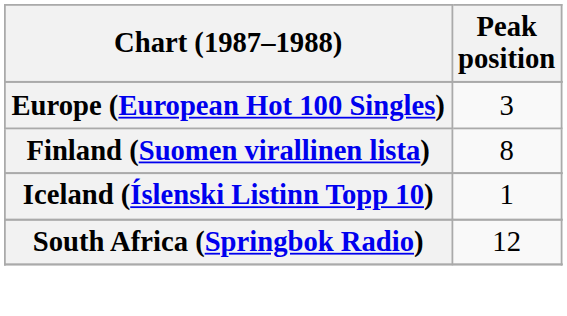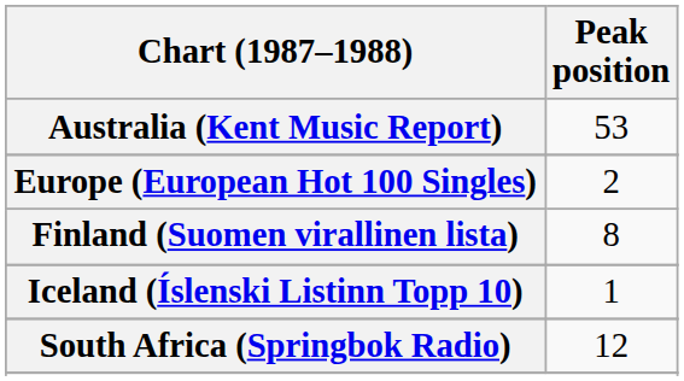 <table class="wikitable sortable plainrowheaders" style="text-align:center">
 <tr>
 <th scope="col">Chart (1987–1988)</th>
 <th scope="col">Peak<br>position</th>
+</tr>
+<tr>
+<th scope="row">Australia (<a href='#'>Kent Music Report</a>)</th>
+<td>53</td>
 </tr>
 <tr>
 </tr>
 <tr>
 </tr>
 <tr>
 </tr>
 <tr>
 <th scope="row">Europe (<a href='#'>European Hot 100 Singles</a>)</th>
-<td>3</td>
+<td>2</td>
 </tr>
 <tr>
 <th scope="row">Finland (<a href='#'>Suomen virallinen lista</a>)</th>
 <td>8</td>
 </tr>
 <tr>
 </tr>
 <tr>
 <th scope="row">Iceland (<a href='#'>Íslenski Listinn Topp 10</a>)</th>
 <td>1</td>
 </tr>
 <tr>
 </tr>
 <tr>
 </tr>
 <tr>
 </tr>
 <tr>
 </tr>
 <tr>
 </tr>
 <tr>
 <th scope="row">South Africa (<a href='#'>Springbok Radio</a>)</th>
 <td>12</td>
 </tr>
 <tr>
 </tr>
 <tr>
 </tr>
 <tr>
 </tr>
 <tr>
 </tr>
 </table>
